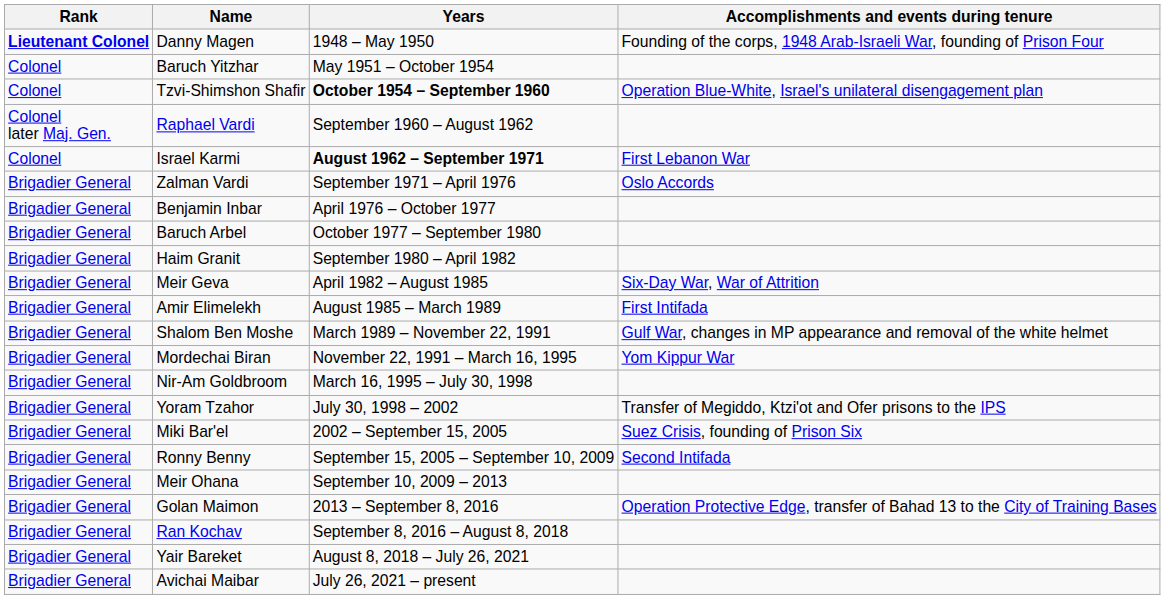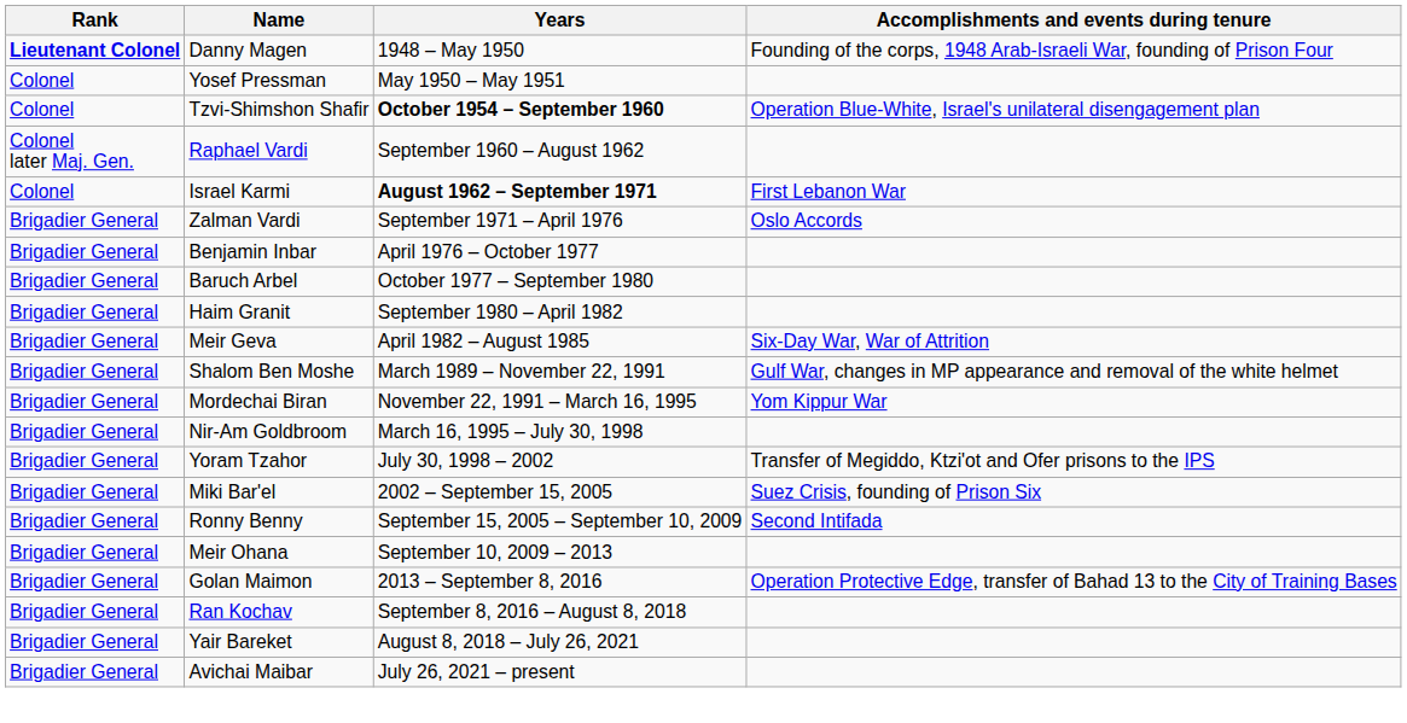 <table class="wikitable">
 <tr>
 <th>Rank</th>
 <th>Name</th>
 <th>Years</th>
 <th>Accomplishments and events during tenure</th>
 </tr>
 <tr>
 <td><strong><a href='#'>Lieutenant Colonel</a></strong></td>
 <td>Danny Magen</td>
 <td>1948 – May 1950</td>
 <td>Founding of the corps, <a href='#'>1948 Arab-Israeli War</a>, founding of <a href='#'>Prison Four</a></td>
 </tr>
 <tr>
 <td><a href='#'>Colonel</a></td>
-<td>Baruch Yitzhar</td>
-<td>May 1951 – October 1954</td>
+<td>Yosef Pressman</td>
+<td>May 1950 – May 1951</td>
 <td></td>
 </tr>
 <tr>
 <td><a href='#'>Colonel</a></td>
 <td>Tzvi-Shimshon Shafir</td>
 <td><strong>October 1954 – September 1960</strong></td>
 <td><a href='#'>Operation Blue-White</a>, <a href='#'>Israel's unilateral disengagement plan</a></td>
 </tr>
 <tr>
 <td><a href='#'>Colonel</a><br>later <a href='#'>Maj. Gen.</a></td>
 <td><a href='#'>Raphael Vardi</a></td>
 <td>September 1960 – August 1962</td>
 <td></td>
 </tr>
 <tr>
 <td><a href='#'>Colonel</a></td>
 <td>Israel Karmi</td>
 <td><strong>August 1962 – September 1971</strong></td>
 <td><a href='#'>First Lebanon War</a></td>
 </tr>
 <tr>
 <td><a href='#'>Brigadier General</a></td>
 <td>Zalman Vardi</td>
 <td>September 1971 – April 1976</td>
 <td><a href='#'>Oslo Accords</a></td>
 </tr>
 <tr>
 <td><a href='#'>Brigadier General</a></td>
 <td>Benjamin Inbar</td>
 <td>April 1976 – October 1977</td>
 <td></td>
 </tr>
 <tr>
 <td><a href='#'>Brigadier General</a></td>
 <td>Baruch Arbel</td>
 <td>October 1977 – September 1980</td>
 <td></td>
 </tr>
 <tr>
 <td><a href='#'>Brigadier General</a></td>
 <td>Haim Granit</td>
 <td>September 1980 – April 1982</td>
 <td></td>
 </tr>
 <tr>
 <td><a href='#'>Brigadier General</a></td>
 <td>Meir Geva</td>
 <td>April 1982 – August 1985</td>
 <td><a href='#'>Six-Day War</a>, <a href='#'>War of Attrition</a></td>
-</tr>
-<tr>
-<td><a href='#'>Brigadier General</a></td>
-<td>Amir Elimelekh</td>
-<td>August 1985 – March 1989</td>
-<td><a href='#'>First Intifada</a></td>
 </tr>
 <tr>
 <td><a href='#'>Brigadier General</a></td>
 <td>Shalom Ben Moshe</td>
 <td>March 1989 – November 22, 1991</td>
 <td><a href='#'>Gulf War</a>, changes in MP appearance and removal of the white helmet</td>
 </tr>
 <tr>
 <td><a href='#'>Brigadier General</a></td>
 <td>Mordechai Biran</td>
 <td>November 22, 1991 – March 16, 1995</td>
 <td><a href='#'>Yom Kippur War</a></td>
 </tr>
 <tr>
 <td><a href='#'>Brigadier General</a></td>
 <td>Nir-Am Goldbroom</td>
 <td>March 16, 1995 – July 30, 1998</td>
 <td></td>
 </tr>
 <tr>
 <td><a href='#'>Brigadier General</a></td>
 <td>Yoram Tzahor</td>
 <td>July 30, 1998 – 2002</td>
 <td>Transfer of Megiddo, Ktzi'ot and Ofer prisons to the <a href='#'>IPS</a></td>
 </tr>
 <tr>
 <td><a href='#'>Brigadier General</a></td>
 <td>Miki Bar'el</td>
 <td>2002 – September 15, 2005</td>
 <td><a href='#'>Suez Crisis</a>, founding of <a href='#'>Prison Six</a></td>
 </tr>
 <tr>
 <td><a href='#'>Brigadier General</a></td>
 <td>Ronny Benny</td>
 <td>September 15, 2005 – September 10, 2009</td>
 <td><a href='#'>Second Intifada</a></td>
 </tr>
 <tr>
 <td><a href='#'>Brigadier General</a></td>
 <td>Meir Ohana</td>
 <td>September 10, 2009 – 2013</td>
 <td></td>
 </tr>
 <tr>
 <td><a href='#'>Brigadier General</a></td>
 <td>Golan Maimon</td>
 <td>2013 – September 8, 2016</td>
 <td><a href='#'>Operation Protective Edge</a>, transfer of Bahad 13 to the <a href='#'>City of Training Bases</a></td>
 </tr>
 <tr>
 <td><a href='#'>Brigadier General</a></td>
 <td><a href='#'>Ran Kochav</a></td>
 <td>September 8, 2016 – August 8, 2018</td>
 <td></td>
 </tr>
 <tr>
 <td><a href='#'>Brigadier General</a></td>
 <td>Yair Bareket</td>
 <td>August 8, 2018 – July 26, 2021</td>
 <td></td>
 </tr>
 <tr>
 <td><a href='#'>Brigadier General</a></td>
 <td>Avichai Maibar</td>
 <td>July 26, 2021 – present</td>
 <td></td>
 </tr>
 </table>
